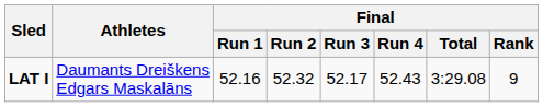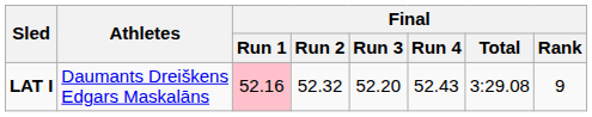 <table class="wikitable">
 <tr>
 <th rowspan="2">Sled</th>
 <th rowspan="2">Athletes</th>
 <th colspan="6">Final</th>
 </tr>
 <tr>
 <th>Run 1</th>
 <th>Run 2</th>
 <th>Run 3</th>
 <th>Run 4</th>
 <th>Total</th>
 <th>Rank</th>
 </tr>
 <tr>
 <td><strong>LAT I</strong></td>
 <td><a href='#'>Daumants Dreiškens</a><br><a href='#'>Edgars Maskalāns</a></td>
-<td align="center">52.16</td>
+<td align="center" style="background: pink;">52.16</td>
 <td align="center">52.32</td>
-<td align="center">52.17</td>
+<td align="center">52.20</td>
 <td align="center">52.43</td>
 <td align="center">3:29.08</td>
 <td align="center">9</td>
 </tr>
 </table>
